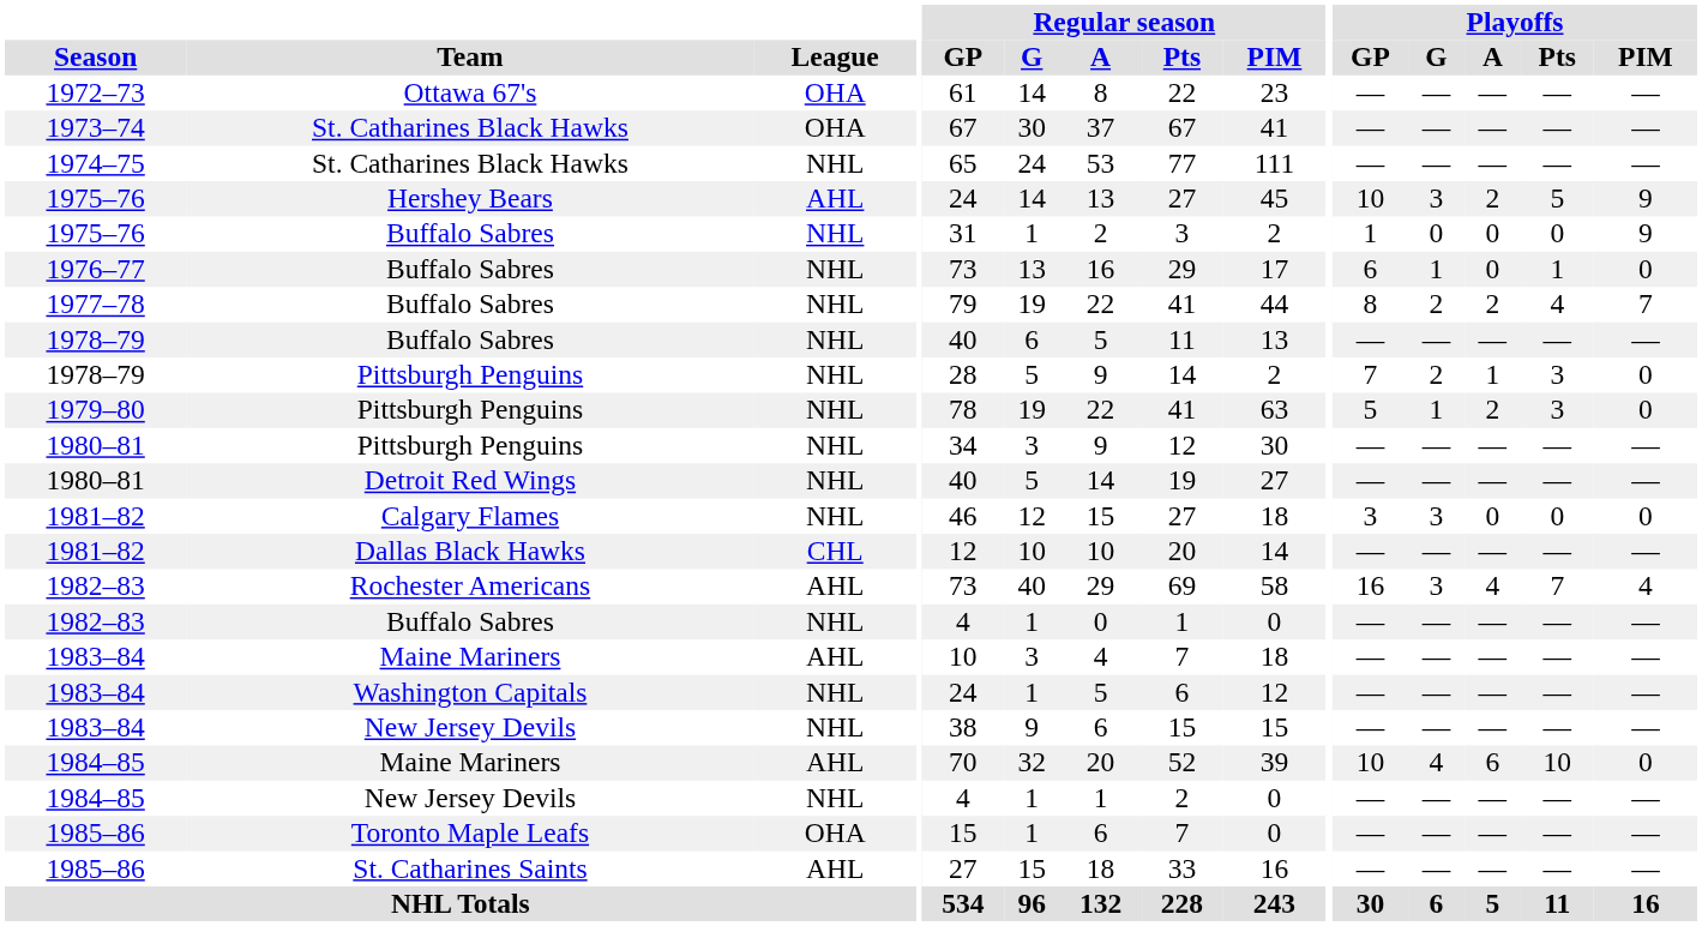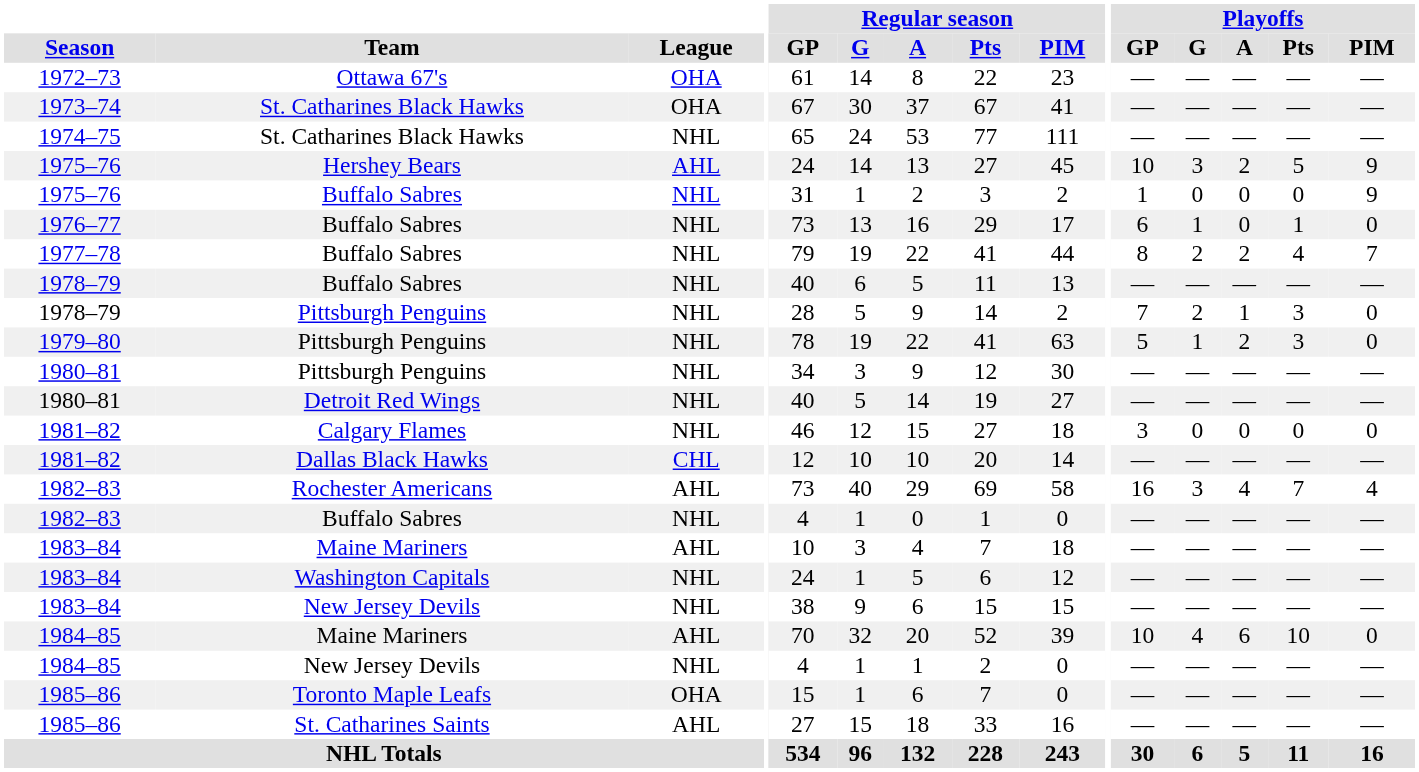 <table border="0" cellpadding="1" cellspacing="0" style="text-align:center; width:60em">
 <tr bgcolor="#e0e0e0">
 <th colspan="3" bgcolor="#ffffff"></th>
 <th rowspan="100" bgcolor="#ffffff"></th>
 <th colspan="5"><a href='#'>Regular season</a></th>
 <th rowspan="100" bgcolor="#ffffff"></th>
 <th colspan="5"><a href='#'>Playoffs</a></th>
 </tr>
 <tr bgcolor="#e0e0e0">
 <th><a href='#'>Season</a></th>
 <th>Team</th>
 <th>League</th>
 <th>GP</th>
 <th><a href='#'>G</a></th>
 <th><a href='#'>A</a></th>
 <th><a href='#'>Pts</a></th>
 <th><a href='#'>PIM</a></th>
 <th>GP</th>
 <th>G</th>
 <th>A</th>
 <th>Pts</th>
 <th>PIM</th>
 </tr>
 <tr>
 <td><a href='#'>1972–73</a></td>
 <td><a href='#'>Ottawa 67's</a></td>
 <td><a href='#'>OHA</a></td>
 <td>61</td>
 <td>14</td>
 <td>8</td>
 <td>22</td>
 <td>23</td>
 <td>—</td>
 <td>—</td>
 <td>—</td>
 <td>—</td>
 <td>—</td>
 </tr>
 <tr bgcolor="#f0f0f0">
 <td><a href='#'>1973–74</a></td>
 <td><a href='#'>St. Catharines Black Hawks</a></td>
 <td>OHA</td>
 <td>67</td>
 <td>30</td>
 <td>37</td>
 <td>67</td>
 <td>41</td>
 <td>—</td>
 <td>—</td>
 <td>—</td>
 <td>—</td>
 <td>—</td>
 </tr>
 <tr>
 <td><a href='#'>1974–75</a></td>
 <td>St. Catharines Black Hawks</td>
 <td>NHL</td>
 <td>65</td>
 <td>24</td>
 <td>53</td>
 <td>77</td>
 <td>111</td>
 <td>—</td>
 <td>—</td>
 <td>—</td>
 <td>—</td>
 <td>—</td>
 </tr>
 <tr bgcolor="#f0f0f0">
 <td><a href='#'>1975–76</a></td>
 <td><a href='#'>Hershey Bears</a></td>
 <td><a href='#'>AHL</a></td>
 <td>24</td>
 <td>14</td>
 <td>13</td>
 <td>27</td>
 <td>45</td>
 <td>10</td>
 <td>3</td>
 <td>2</td>
 <td>5</td>
 <td>9</td>
 </tr>
 <tr>
 <td><a href='#'>1975–76</a></td>
 <td><a href='#'>Buffalo Sabres</a></td>
 <td><a href='#'>NHL</a></td>
 <td>31</td>
 <td>1</td>
 <td>2</td>
 <td>3</td>
 <td>2</td>
 <td>1</td>
 <td>0</td>
 <td>0</td>
 <td>0</td>
 <td>9</td>
 </tr>
 <tr bgcolor="#f0f0f0">
 <td><a href='#'>1976–77</a></td>
 <td>Buffalo Sabres</td>
 <td>NHL</td>
 <td>73</td>
 <td>13</td>
 <td>16</td>
 <td>29</td>
 <td>17</td>
 <td>6</td>
 <td>1</td>
 <td>0</td>
 <td>1</td>
 <td>0</td>
 </tr>
 <tr>
 <td><a href='#'>1977–78</a></td>
 <td>Buffalo Sabres</td>
 <td>NHL</td>
 <td>79</td>
 <td>19</td>
 <td>22</td>
 <td>41</td>
 <td>44</td>
 <td>8</td>
 <td>2</td>
 <td>2</td>
 <td>4</td>
 <td>7</td>
 </tr>
 <tr bgcolor="#f0f0f0">
 <td><a href='#'>1978–79</a></td>
 <td>Buffalo Sabres</td>
 <td>NHL</td>
 <td>40</td>
 <td>6</td>
 <td>5</td>
 <td>11</td>
 <td>13</td>
 <td>—</td>
 <td>—</td>
 <td>—</td>
 <td>—</td>
 <td>—</td>
 </tr>
 <tr>
 <td>1978–79</td>
 <td><a href='#'>Pittsburgh Penguins</a></td>
 <td>NHL</td>
 <td>28</td>
 <td>5</td>
 <td>9</td>
 <td>14</td>
 <td>2</td>
 <td>7</td>
 <td>2</td>
 <td>1</td>
 <td>3</td>
 <td>0</td>
 </tr>
 <tr bgcolor="#f0f0f0">
 <td><a href='#'>1979–80</a></td>
 <td>Pittsburgh Penguins</td>
 <td>NHL</td>
 <td>78</td>
 <td>19</td>
 <td>22</td>
 <td>41</td>
 <td>63</td>
 <td>5</td>
 <td>1</td>
 <td>2</td>
 <td>3</td>
 <td>0</td>
 </tr>
 <tr>
 <td><a href='#'>1980–81</a></td>
 <td>Pittsburgh Penguins</td>
 <td>NHL</td>
 <td>34</td>
 <td>3</td>
 <td>9</td>
 <td>12</td>
 <td>30</td>
 <td>—</td>
 <td>—</td>
 <td>—</td>
 <td>—</td>
 <td>—</td>
 </tr>
 <tr bgcolor="#f0f0f0">
 <td>1980–81</td>
 <td><a href='#'>Detroit Red Wings</a></td>
 <td>NHL</td>
 <td>40</td>
 <td>5</td>
 <td>14</td>
 <td>19</td>
 <td>27</td>
 <td>—</td>
 <td>—</td>
 <td>—</td>
 <td>—</td>
 <td>—</td>
 </tr>
 <tr>
 <td><a href='#'>1981–82</a></td>
 <td><a href='#'>Calgary Flames</a></td>
 <td>NHL</td>
 <td>46</td>
 <td>12</td>
 <td>15</td>
 <td>27</td>
 <td>18</td>
 <td>3</td>
-<td>3</td>
+<td>0</td>
 <td>0</td>
 <td>0</td>
 <td>0</td>
 </tr>
 <tr bgcolor="#f0f0f0">
 <td><a href='#'>1981–82</a></td>
 <td><a href='#'>Dallas Black Hawks</a></td>
 <td><a href='#'>CHL</a></td>
 <td>12</td>
 <td>10</td>
 <td>10</td>
 <td>20</td>
 <td>14</td>
 <td>—</td>
 <td>—</td>
 <td>—</td>
 <td>—</td>
 <td>—</td>
 </tr>
 <tr>
 <td><a href='#'>1982–83</a></td>
 <td><a href='#'>Rochester Americans</a></td>
 <td>AHL</td>
 <td>73</td>
 <td>40</td>
 <td>29</td>
 <td>69</td>
 <td>58</td>
 <td>16</td>
 <td>3</td>
 <td>4</td>
 <td>7</td>
 <td>4</td>
 </tr>
 <tr bgcolor="#f0f0f0">
 <td><a href='#'>1982–83</a></td>
 <td>Buffalo Sabres</td>
 <td>NHL</td>
 <td>4</td>
 <td>1</td>
 <td>0</td>
 <td>1</td>
 <td>0</td>
 <td>—</td>
 <td>—</td>
 <td>—</td>
 <td>—</td>
 <td>—</td>
 </tr>
 <tr>
 <td><a href='#'>1983–84</a></td>
 <td><a href='#'>Maine Mariners</a></td>
 <td>AHL</td>
 <td>10</td>
 <td>3</td>
 <td>4</td>
 <td>7</td>
 <td>18</td>
 <td>—</td>
 <td>—</td>
 <td>—</td>
 <td>—</td>
 <td>—</td>
 </tr>
 <tr bgcolor="#f0f0f0">
 <td><a href='#'>1983–84</a></td>
 <td><a href='#'>Washington Capitals</a></td>
 <td>NHL</td>
 <td>24</td>
 <td>1</td>
 <td>5</td>
 <td>6</td>
 <td>12</td>
 <td>—</td>
 <td>—</td>
 <td>—</td>
 <td>—</td>
 <td>—</td>
 </tr>
 <tr>
 <td><a href='#'>1983–84</a></td>
 <td><a href='#'>New Jersey Devils</a></td>
 <td>NHL</td>
 <td>38</td>
 <td>9</td>
 <td>6</td>
 <td>15</td>
 <td>15</td>
 <td>—</td>
 <td>—</td>
 <td>—</td>
 <td>—</td>
 <td>—</td>
 </tr>
 <tr bgcolor="#f0f0f0">
 <td><a href='#'>1984–85</a></td>
 <td>Maine Mariners</td>
 <td>AHL</td>
 <td>70</td>
 <td>32</td>
 <td>20</td>
 <td>52</td>
 <td>39</td>
 <td>10</td>
 <td>4</td>
 <td>6</td>
 <td>10</td>
 <td>0</td>
 </tr>
 <tr>
 <td><a href='#'>1984–85</a></td>
 <td>New Jersey Devils</td>
 <td>NHL</td>
 <td>4</td>
 <td>1</td>
 <td>1</td>
 <td>2</td>
 <td>0</td>
 <td>—</td>
 <td>—</td>
 <td>—</td>
 <td>—</td>
 <td>—</td>
 </tr>
 <tr bgcolor="#f0f0f0">
 <td><a href='#'>1985–86</a></td>
 <td><a href='#'>Toronto Maple Leafs</a></td>
 <td>OHA</td>
 <td>15</td>
 <td>1</td>
 <td>6</td>
 <td>7</td>
 <td>0</td>
 <td>—</td>
 <td>—</td>
 <td>—</td>
 <td>—</td>
 <td>—</td>
 </tr>
 <tr>
 <td><a href='#'>1985–86</a></td>
 <td><a href='#'>St. Catharines Saints</a></td>
 <td>AHL</td>
 <td>27</td>
 <td>15</td>
 <td>18</td>
 <td>33</td>
 <td>16</td>
 <td>—</td>
 <td>—</td>
 <td>—</td>
 <td>—</td>
 <td>—</td>
 </tr>
 <tr bgcolor="#e0e0e0">
 <th colspan="3">NHL Totals</th>
 <th>534</th>
 <th>96</th>
 <th>132</th>
 <th>228</th>
 <th>243</th>
 <th>30</th>
 <th>6</th>
 <th>5</th>
 <th>11</th>
 <th>16</th>
 </tr>
 </table>
